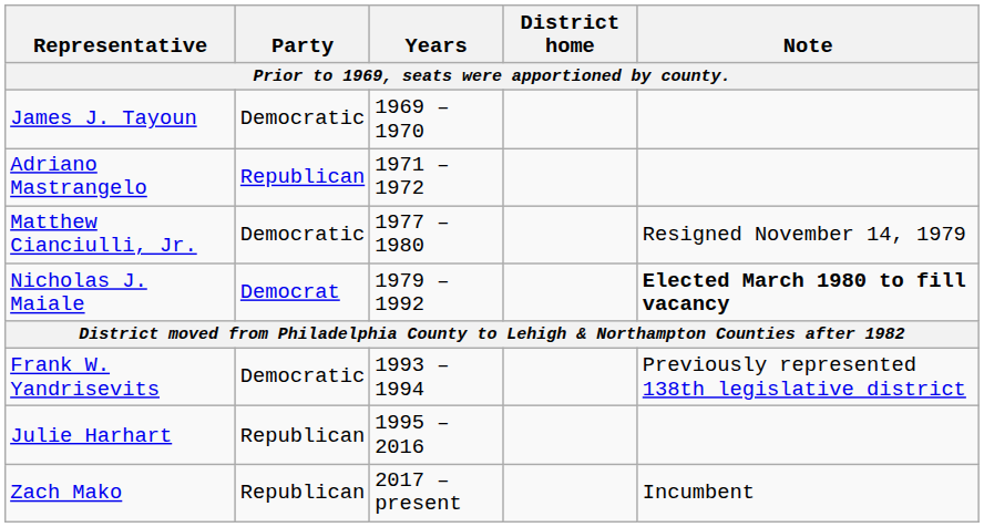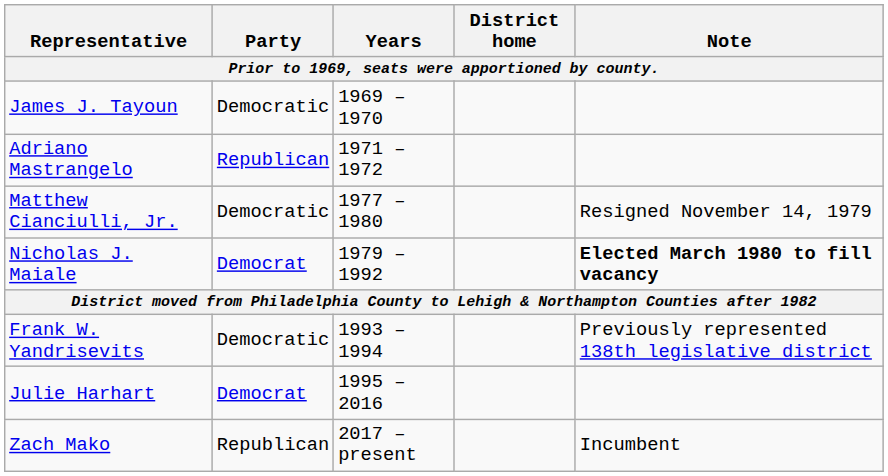 <table class=wikitable>
 <tr valign=bottom>
 <th>Representative</th>
 <th>Party</th>
 <th>Years</th>
 <th>District home</th>
 <th>Note</th>
 </tr>
 <tr>
 <th colspan=5 style="font-size: 80%;"><em>Prior to 1969, seats were apportioned by county.</em></th>
 </tr>
 <tr>
 <td><a href='#'>James J. Tayoun</a></td>
 <td>Democratic</td>
 <td>1969 – 1970</td>
 <td></td>
 <td></td>
 </tr>
 <tr>
 <td><a href='#'>Adriano Mastrangelo</a></td>
 <td><a href='#'>Republican</a></td>
 <td>1971 – 1972</td>
 <td></td>
 <td></td>
 </tr>
 <tr>
 <td><a href='#'>Matthew Cianciulli, Jr.</a></td>
 <td>Democratic</td>
 <td>1977 – 1980</td>
 <td></td>
 <td>Resigned November 14, 1979</td>
 </tr>
 <tr>
 <td><a href='#'>Nicholas J. Maiale</a></td>
 <td><a href='#'>Democrat</a></td>
 <td>1979 – 1992</td>
 <td></td>
 <td><strong>Elected March 1980 to fill vacancy</strong></td>
 </tr>
 <tr>
 <th colspan=5 style="font-size: 80%;"><em>District moved from Philadelphia County to Lehigh & Northampton Counties after 1982</em></th>
 </tr>
 <tr>
 <td><a href='#'>Frank W. Yandrisevits</a></td>
 <td>Democratic</td>
 <td>1993 – 1994</td>
 <td></td>
 <td>Previously represented <a href='#'>138th legislative district</a></td>
 </tr>
 <tr>
 <td><a href='#'>Julie Harhart</a></td>
-<td>Republican</td>
+<td><a href='#'>Democrat</a></td>
 <td>1995 – 2016</td>
 <td></td>
 <td></td>
 </tr>
 <tr>
 <td><a href='#'>Zach Mako</a></td>
 <td>Republican</td>
 <td>2017 – present</td>
 <td></td>
 <td>Incumbent</td>
 </tr>
 </table>
